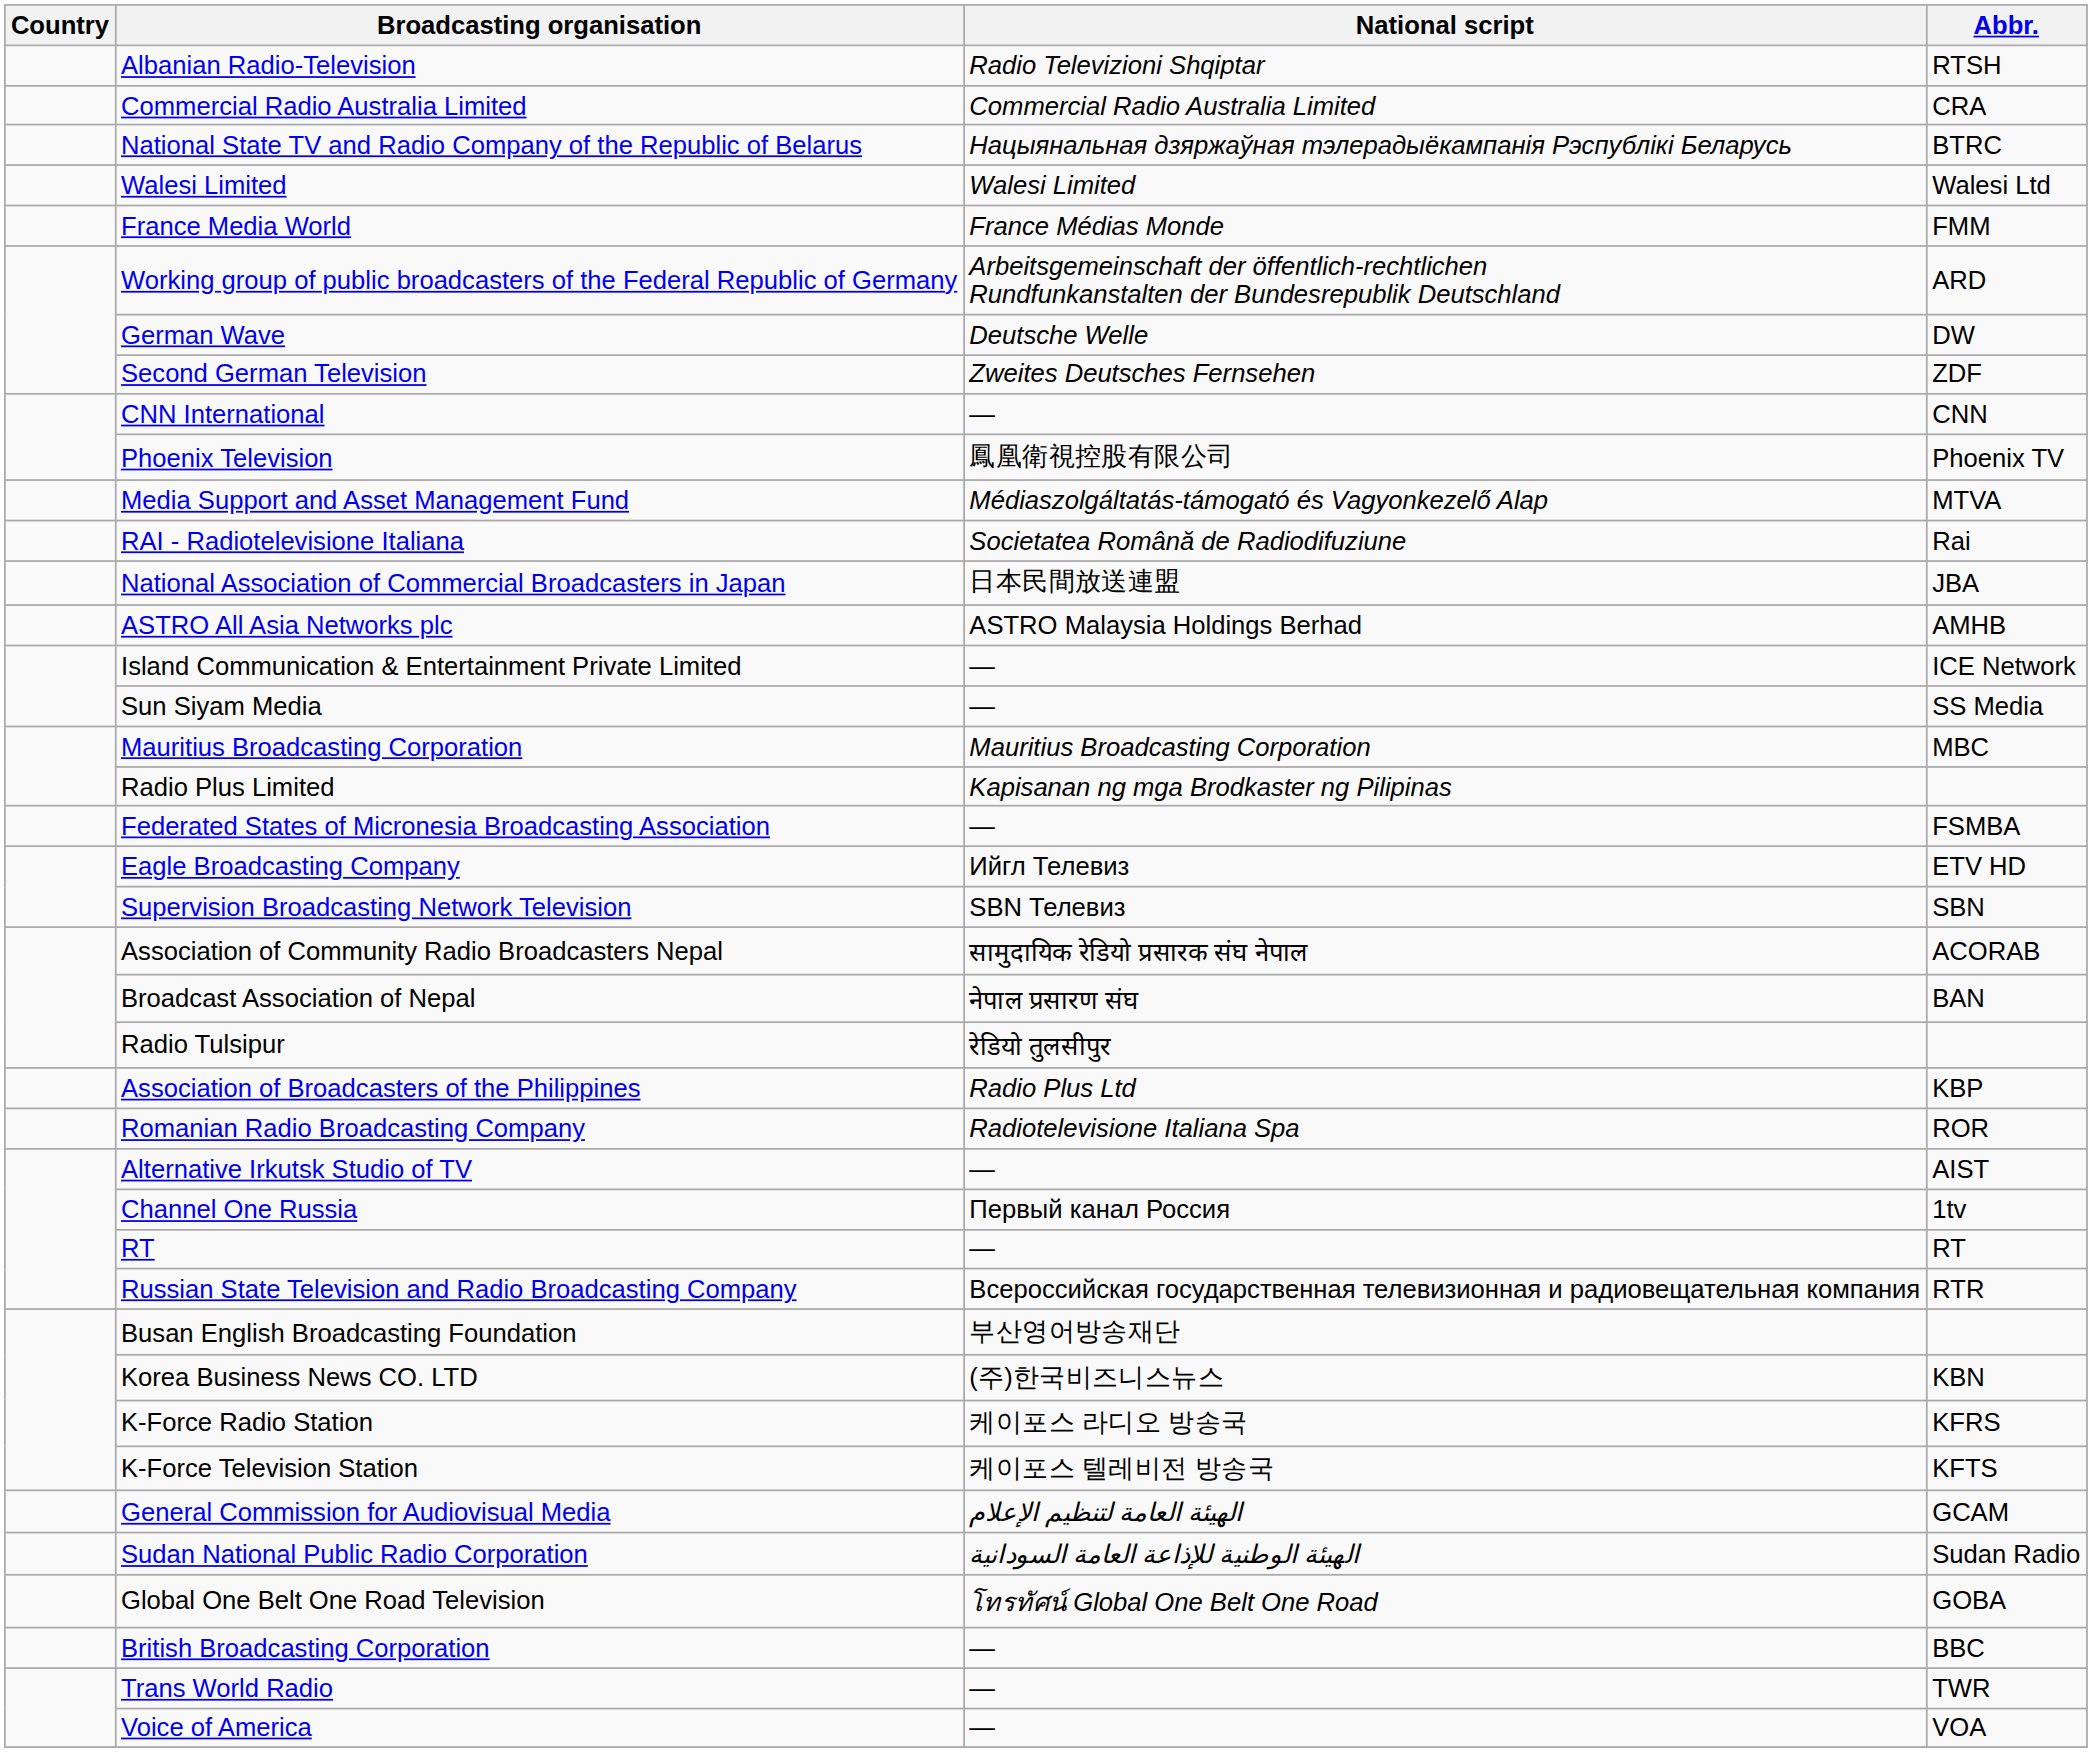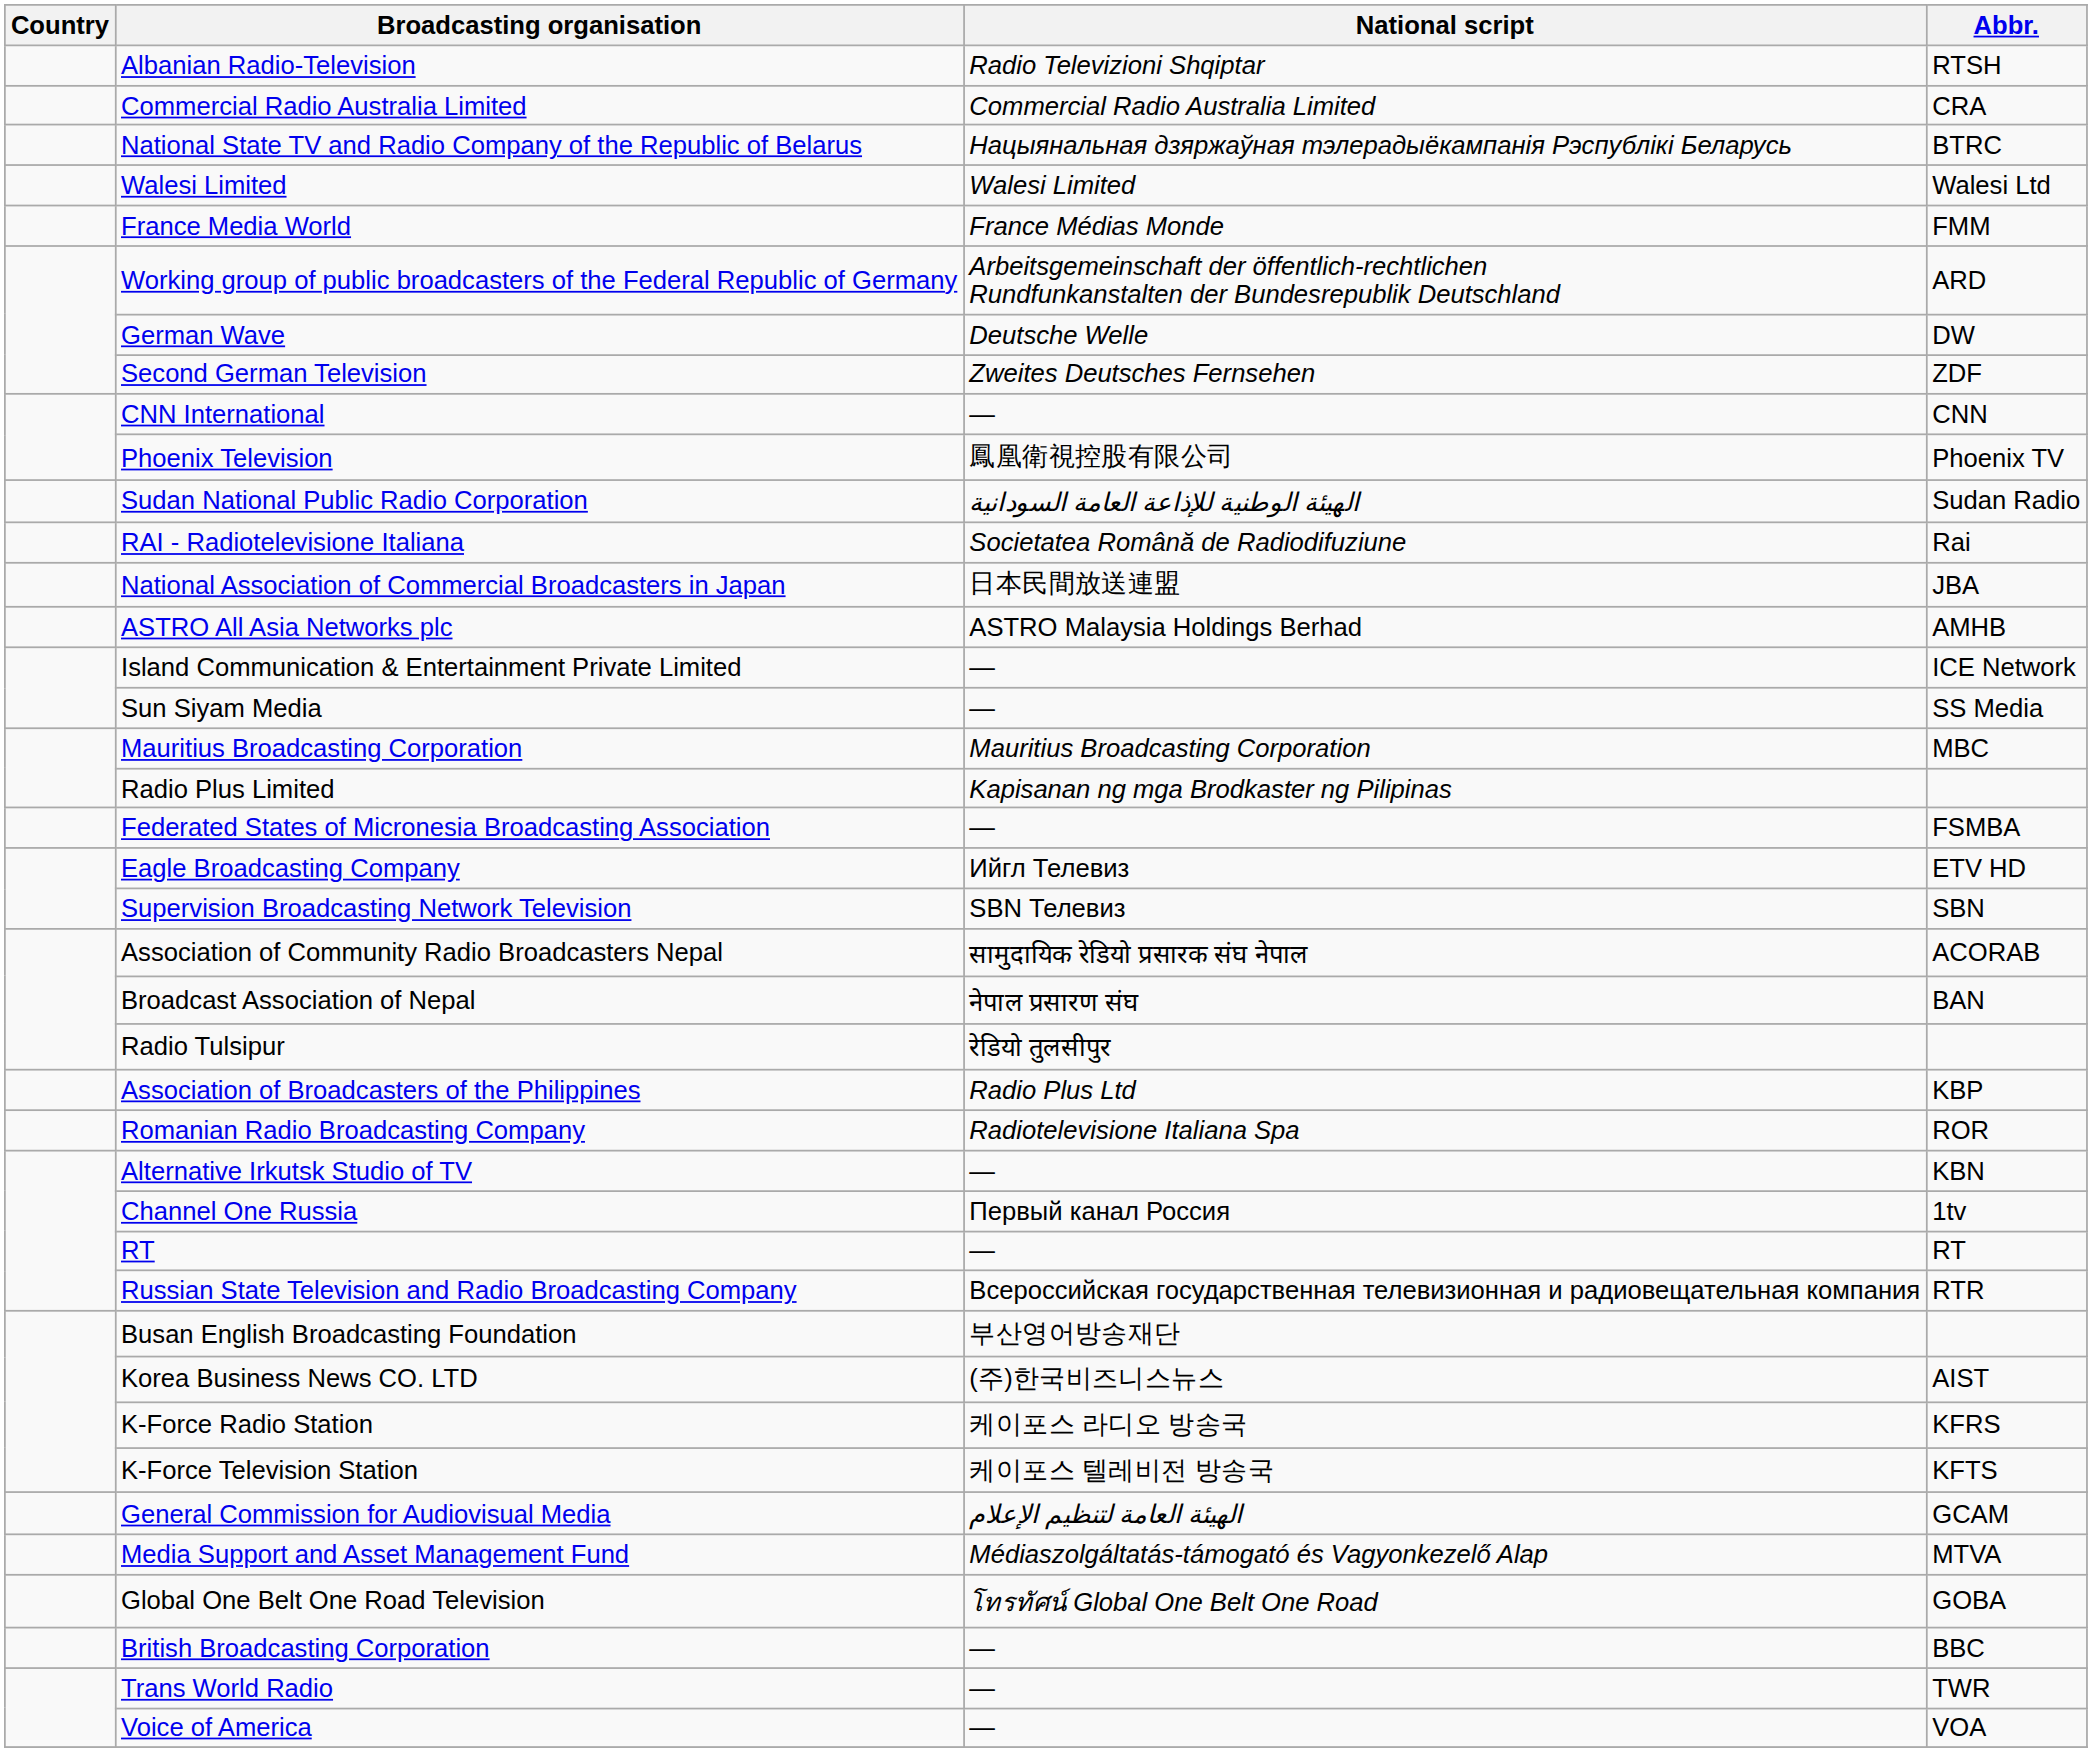 <table class="wikitable sortable" style="font-size:91%;">
 <tr>
 <th>Country</th>
 <th>Broadcasting organisation</th>
 <th>National script</th>
 <th><a href='#'>Abbr.</a></th>
 </tr>
 <tr>
 <td></td>
 <td><a href='#'>Albanian Radio-Television</a></td>
 <td><em>Radio Televizioni Shqiptar</em></td>
 <td>RTSH</td>
 </tr>
 <tr>
 <td></td>
 <td><a href='#'>Commercial Radio Australia Limited</a></td>
 <td><em>Commercial Radio Australia Limited</em></td>
 <td>CRA</td>
 </tr>
 <tr>
 <td></td>
 <td><a href='#'>National State TV and Radio Company of the Republic of Belarus</a></td>
 <td><em>Нацыянальная дзяржаўная тэлерадыёкампанія Рэспублікі Беларусь</em></td>
 <td>BTRC</td>
 </tr>
 <tr>
 <td></td>
 <td><a href='#'>Walesi Limited</a></td>
 <td><em>Walesi Limited</em></td>
 <td>Walesi Ltd</td>
 </tr>
 <tr>
 <td></td>
 <td><a href='#'>France Media World</a></td>
 <td><em>France Médias Monde</em></td>
 <td>FMM</td>
 </tr>
 <tr>
 <td rowspan="3"></td>
 <td><a href='#'>Working group of public broadcasters of the Federal Republic of Germany</a></td>
 <td><em>Arbeitsgemeinschaft der öffentlich-rechtlichen<br>Rundfunkanstalten der Bundesrepublik Deutschland</em></td>
 <td>ARD</td>
 </tr>
 <tr>
 <td><a href='#'>German Wave</a></td>
 <td><em>Deutsche Welle</em></td>
 <td>DW</td>
 </tr>
 <tr>
 <td><a href='#'>Second German Television</a></td>
 <td><em>Zweites Deutsches Fernsehen</em></td>
 <td>ZDF</td>
 </tr>
 <tr>
 <td rowspan="2"></td>
 <td><a href='#'>CNN International</a></td>
 <td>—</td>
 <td>CNN</td>
 </tr>
 <tr>
 <td><a href='#'>Phoenix Television</a></td>
 <td>鳳凰衛視控股有限公司</td>
 <td>Phoenix TV</td>
 </tr>
 <tr>
 <td></td>
-<td><a href='#'>Media Support and Asset Management Fund</a></td>
-<td><em>Médiaszolgáltatás-támogató és Vagyonkezelő Alap</em></td>
-<td>MTVA</td>
+<td><a href='#'>Sudan National Public Radio Corporation</a></td>
+<td><em>الهيئة الوطنية للإذاعة العامة السودانية</em></td>
+<td>Sudan Radio</td>
 </tr>
 <tr>
 <td></td>
 <td><a href='#'>RAI - Radiotelevisione Italiana</a></td>
 <td><em>Societatea Română de Radiodifuziune</em></td>
 <td>Rai</td>
 </tr>
 <tr>
 <td></td>
 <td><a href='#'>National Association of Commercial Broadcasters in Japan</a></td>
 <td>日本民間放送連盟</td>
 <td>JBA</td>
 </tr>
 <tr>
 <td></td>
 <td><a href='#'>ASTRO All Asia Networks plc</a></td>
 <td>ASTRO Malaysia Holdings Berhad</td>
 <td>AMHB</td>
 </tr>
 <tr>
 <td rowspan="2"></td>
 <td>Island Communication & Entertainment Private Limited</td>
 <td>—</td>
 <td>ICE Network</td>
 </tr>
 <tr>
 <td>Sun Siyam Media</td>
 <td>—</td>
 <td>SS Media</td>
 </tr>
 <tr>
 <td rowspan="2"></td>
 <td><a href='#'>Mauritius Broadcasting Corporation</a></td>
 <td><em>Mauritius Broadcasting Corporation</em></td>
 <td>MBC</td>
 </tr>
 <tr>
 <td>Radio Plus Limited</td>
 <td><em>Kapisanan ng mga Brodkaster ng Pilipinas</em></td>
 <td></td>
 </tr>
 <tr>
 <td></td>
 <td><a href='#'>Federated States of Micronesia Broadcasting Association</a></td>
 <td>—</td>
 <td>FSMBA</td>
 </tr>
 <tr>
 <td rowspan="2"></td>
 <td><a href='#'>Eagle Broadcasting Company</a></td>
 <td>Ийгл Телевиз</td>
 <td>ETV HD</td>
 </tr>
 <tr>
 <td><a href='#'>Supervision Broadcasting Network Television</a></td>
 <td>SBN Телевиз</td>
 <td>SBN</td>
 </tr>
 <tr>
 <td rowspan="3"></td>
 <td>Association of Community Radio Broadcasters Nepal</td>
 <td>सामुदायिक रेडियो प्रसारक संघ नेपाल</td>
 <td>ACORAB</td>
 </tr>
 <tr>
 <td>Broadcast Association of Nepal</td>
 <td>नेपाल प्रसारण संघ</td>
 <td>BAN</td>
 </tr>
 <tr>
 <td>Radio Tulsipur</td>
 <td>रेडियो तुलसीपुर</td>
 <td></td>
 </tr>
 <tr>
 <td></td>
 <td><a href='#'>Association of Broadcasters of the Philippines</a></td>
 <td><em>Radio Plus Ltd</em></td>
 <td>KBP</td>
 </tr>
 <tr>
 <td></td>
 <td><a href='#'>Romanian Radio Broadcasting Company</a></td>
 <td><em>Radiotelevisione Italiana Spa</em></td>
 <td>ROR</td>
 </tr>
 <tr>
 <td rowspan="4"></td>
 <td><a href='#'>Alternative Irkutsk Studio of TV</a></td>
 <td>—</td>
-<td>AIST</td>
+<td>KBN</td>
 </tr>
 <tr>
 <td><a href='#'>Channel One Russia</a></td>
 <td>Первый канал Россия</td>
 <td>1tv</td>
 </tr>
 <tr>
 <td><a href='#'>RT</a></td>
 <td>—</td>
 <td>RT</td>
 </tr>
 <tr>
 <td><a href='#'>Russian State Television and Radio Broadcasting Company</a></td>
 <td>Всероссийская государственная телевизионная и радиовещательная компания</td>
 <td>RTR</td>
 </tr>
 <tr>
 <td rowspan="4"></td>
 <td>Busan English Broadcasting Foundation</td>
 <td>부산영어방송재단</td>
 <td></td>
 </tr>
 <tr>
 <td>Korea Business News CO. LTD</td>
 <td>(주)한국비즈니스뉴스</td>
-<td>KBN</td>
+<td>AIST</td>
 </tr>
 <tr>
 <td>K-Force Radio Station</td>
 <td>케이포스 라디오 방송국</td>
 <td>KFRS</td>
 </tr>
 <tr>
 <td>K-Force Television Station</td>
 <td>케이포스 텔레비전 방송국</td>
 <td>KFTS</td>
 </tr>
 <tr>
 <td></td>
 <td><a href='#'>General Commission for Audiovisual Media</a></td>
 <td><em>الهيئة العامة لتنظيم الإعلام</em></td>
 <td>GCAM</td>
 </tr>
 <tr>
 <td></td>
-<td><a href='#'>Sudan National Public Radio Corporation</a></td>
-<td><em>الهيئة الوطنية للإذاعة العامة السودانية</em></td>
-<td>Sudan Radio</td>
+<td><a href='#'>Media Support and Asset Management Fund</a></td>
+<td><em>Médiaszolgáltatás-támogató és Vagyonkezelő Alap</em></td>
+<td>MTVA</td>
 </tr>
 <tr>
 <td></td>
 <td>Global One Belt One Road Television</td>
 <td><em>โทรทัศน์ Global One Belt One Road</em></td>
 <td>GOBA</td>
 </tr>
 <tr>
 <td></td>
 <td><a href='#'>British Broadcasting Corporation</a></td>
 <td>—</td>
 <td>BBC</td>
 </tr>
 <tr>
 <td rowspan="2"></td>
 <td><a href='#'>Trans World Radio</a></td>
 <td>—</td>
 <td>TWR</td>
 </tr>
 <tr>
 <td><a href='#'>Voice of America</a></td>
 <td>—</td>
 <td>VOA</td>
 </tr>
 <tr>
 </tr>
 </table>
